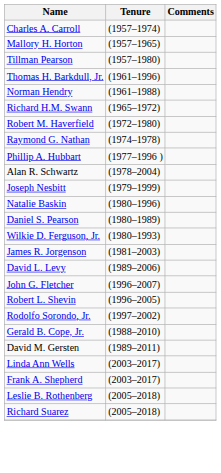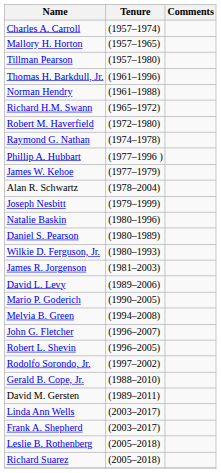 <table class="wikitable sortable">
 <tr>
 <th>Name</th>
 <th>Tenure</th>
 <th>Comments</th>
 </tr>
 <tr>
 <td><a href='#'>Charles A. Carroll</a></td>
 <td>(1957–1974)</td>
 <td></td>
 </tr>
 <tr>
 <td><a href='#'>Mallory H. Horton</a></td>
 <td>(1957–1965)</td>
 <td></td>
 </tr>
 <tr>
 <td><a href='#'>Tillman Pearson</a></td>
 <td>(1957–1980)</td>
 <td></td>
 </tr>
 <tr>
 <td><a href='#'>Thomas H. Barkdull, Jr.</a></td>
 <td>(1961–1996)</td>
 <td></td>
 </tr>
 <tr>
 <td><a href='#'>Norman Hendry</a></td>
 <td>(1961–1988)</td>
 <td></td>
 </tr>
 <tr>
 <td><a href='#'>Richard H.M. Swann</a></td>
 <td>(1965–1972)</td>
 <td></td>
 </tr>
 <tr>
 <td><a href='#'>Robert M. Haverfield</a></td>
 <td>(1972–1980)</td>
 <td></td>
 </tr>
 <tr>
 <td><a href='#'>Raymond G. Nathan</a></td>
 <td>(1974–1978)</td>
 <td></td>
 </tr>
 <tr>
 <td><a href='#'>Phillip A. Hubbart</a></td>
 <td>(1977–1996 )</td>
 <td></td>
 </tr>
 <tr>
+<td><a href='#'>James W. Kehoe</a></td>
+<td>(1977–1979)</td>
+<td></td>
+</tr>
+<tr>
 <td>Alan R. Schwartz</td>
 <td>(1978–2004)</td>
 <td></td>
 </tr>
 <tr>
 <td><a href='#'>Joseph Nesbitt</a></td>
 <td>(1979–1999)</td>
 <td></td>
 </tr>
 <tr>
 <td><a href='#'>Natalie Baskin</a></td>
 <td>(1980–1996)</td>
 <td></td>
 </tr>
 <tr>
 <td><a href='#'>Daniel S. Pearson</a></td>
 <td>(1980–1989)</td>
 <td></td>
 </tr>
 <tr>
 <td><a href='#'>Wilkie D. Ferguson, Jr.</a></td>
 <td>(1980–1993)</td>
 <td></td>
 </tr>
 <tr>
 <td><a href='#'>James R. Jorgenson</a></td>
 <td>(1981–2003)</td>
 <td></td>
 </tr>
 <tr>
 <td><a href='#'>David L. Levy</a></td>
 <td>(1989–2006)</td>
+<td></td>
+</tr>
+<tr>
+<td><a href='#'>Mario P. Goderich</a></td>
+<td>(1990–2005)</td>
+<td></td>
+</tr>
+<tr>
+<td><a href='#'>Melvia B. Green</a></td>
+<td>(1994–2008)</td>
 <td></td>
 </tr>
 <tr>
 <td><a href='#'>John G. Fletcher</a></td>
 <td>(1996–2007)</td>
 <td></td>
 </tr>
 <tr>
 <td><a href='#'>Robert L. Shevin</a></td>
 <td>(1996–2005)</td>
 <td></td>
 </tr>
 <tr>
 <td><a href='#'>Rodolfo Sorondo, Jr.</a></td>
 <td>(1997–2002)</td>
 <td></td>
 </tr>
 <tr>
 <td><a href='#'>Gerald B. Cope, Jr.</a></td>
 <td>(1988–2010)</td>
 <td></td>
 </tr>
 <tr>
 <td>David M. Gersten</td>
 <td>(1989–2011)</td>
 <td></td>
 </tr>
 <tr>
 <td><a href='#'>Linda Ann Wells</a></td>
 <td>(2003–2017)</td>
 <td></td>
 </tr>
 <tr>
 <td><a href='#'>Frank A. Shepherd</a></td>
 <td>(2003–2017)</td>
 <td></td>
 </tr>
 <tr>
 <td><a href='#'>Leslie B. Rothenberg</a></td>
 <td>(2005–2018)</td>
 <td></td>
 </tr>
 <tr>
 <td><a href='#'>Richard Suarez</a></td>
 <td>(2005–2018)</td>
 <td></td>
 </tr>
 <tr>
 </tr>
 </table>
